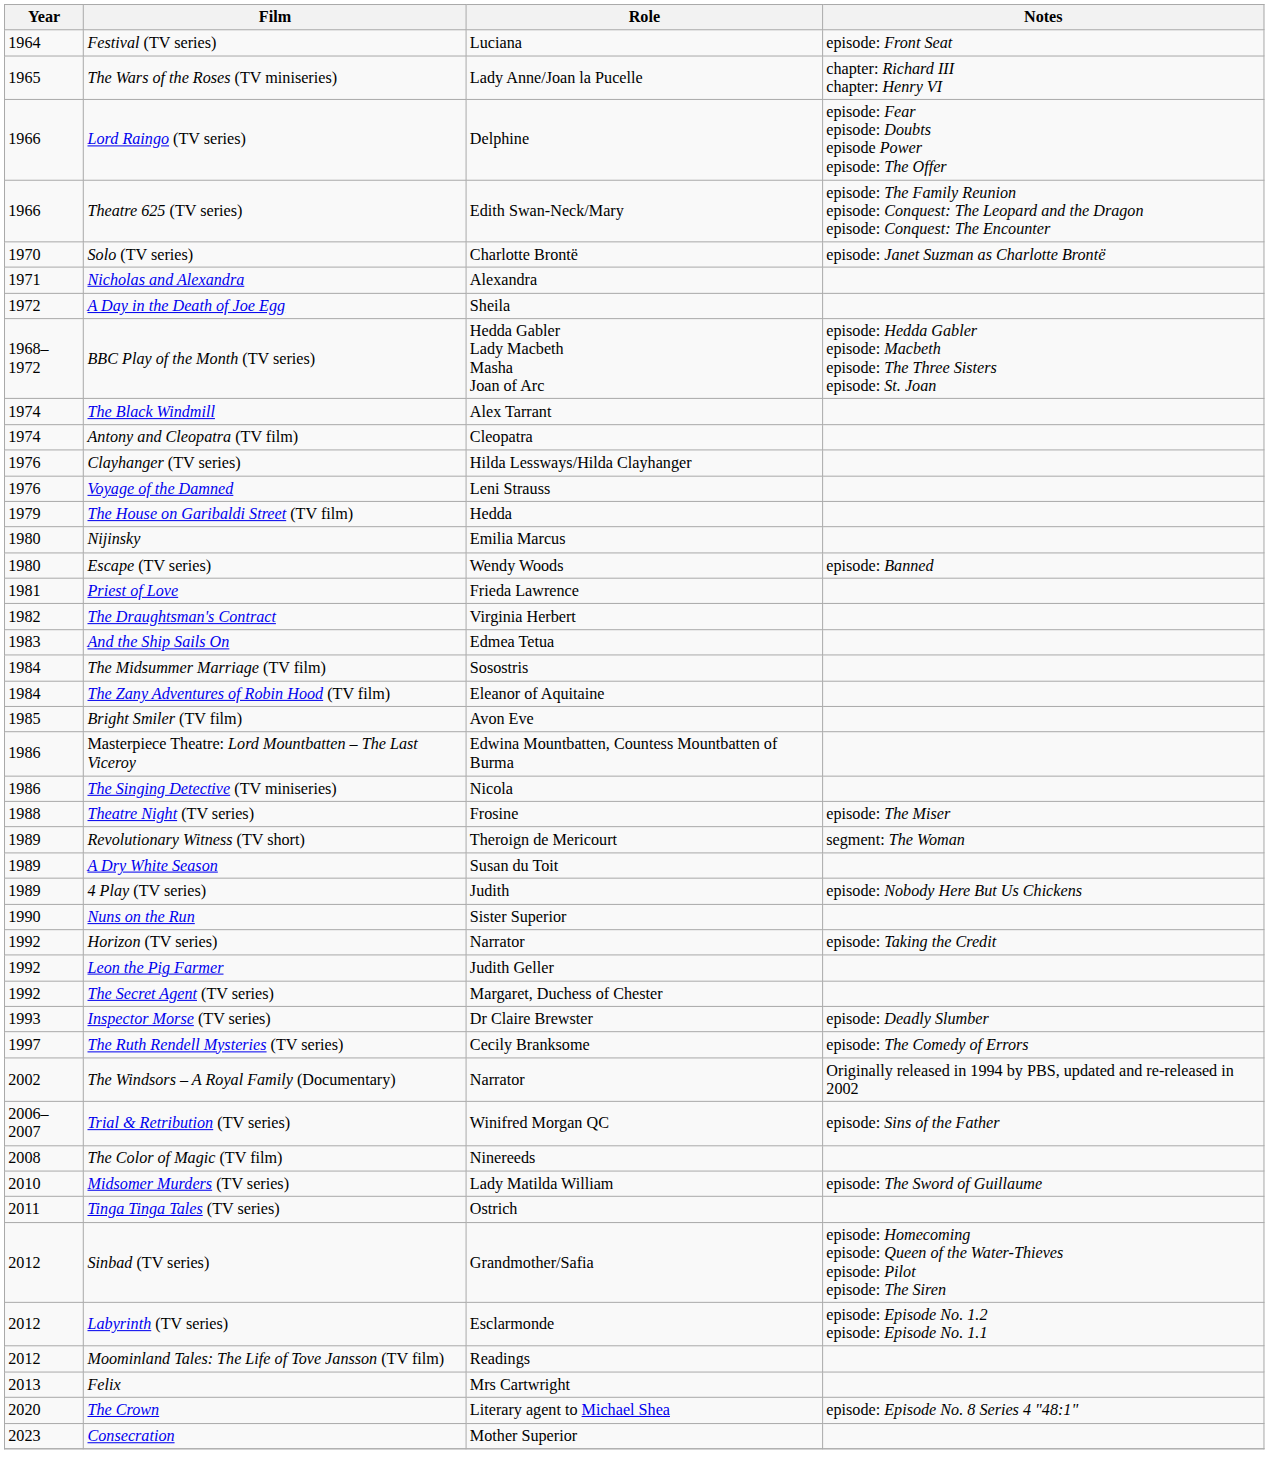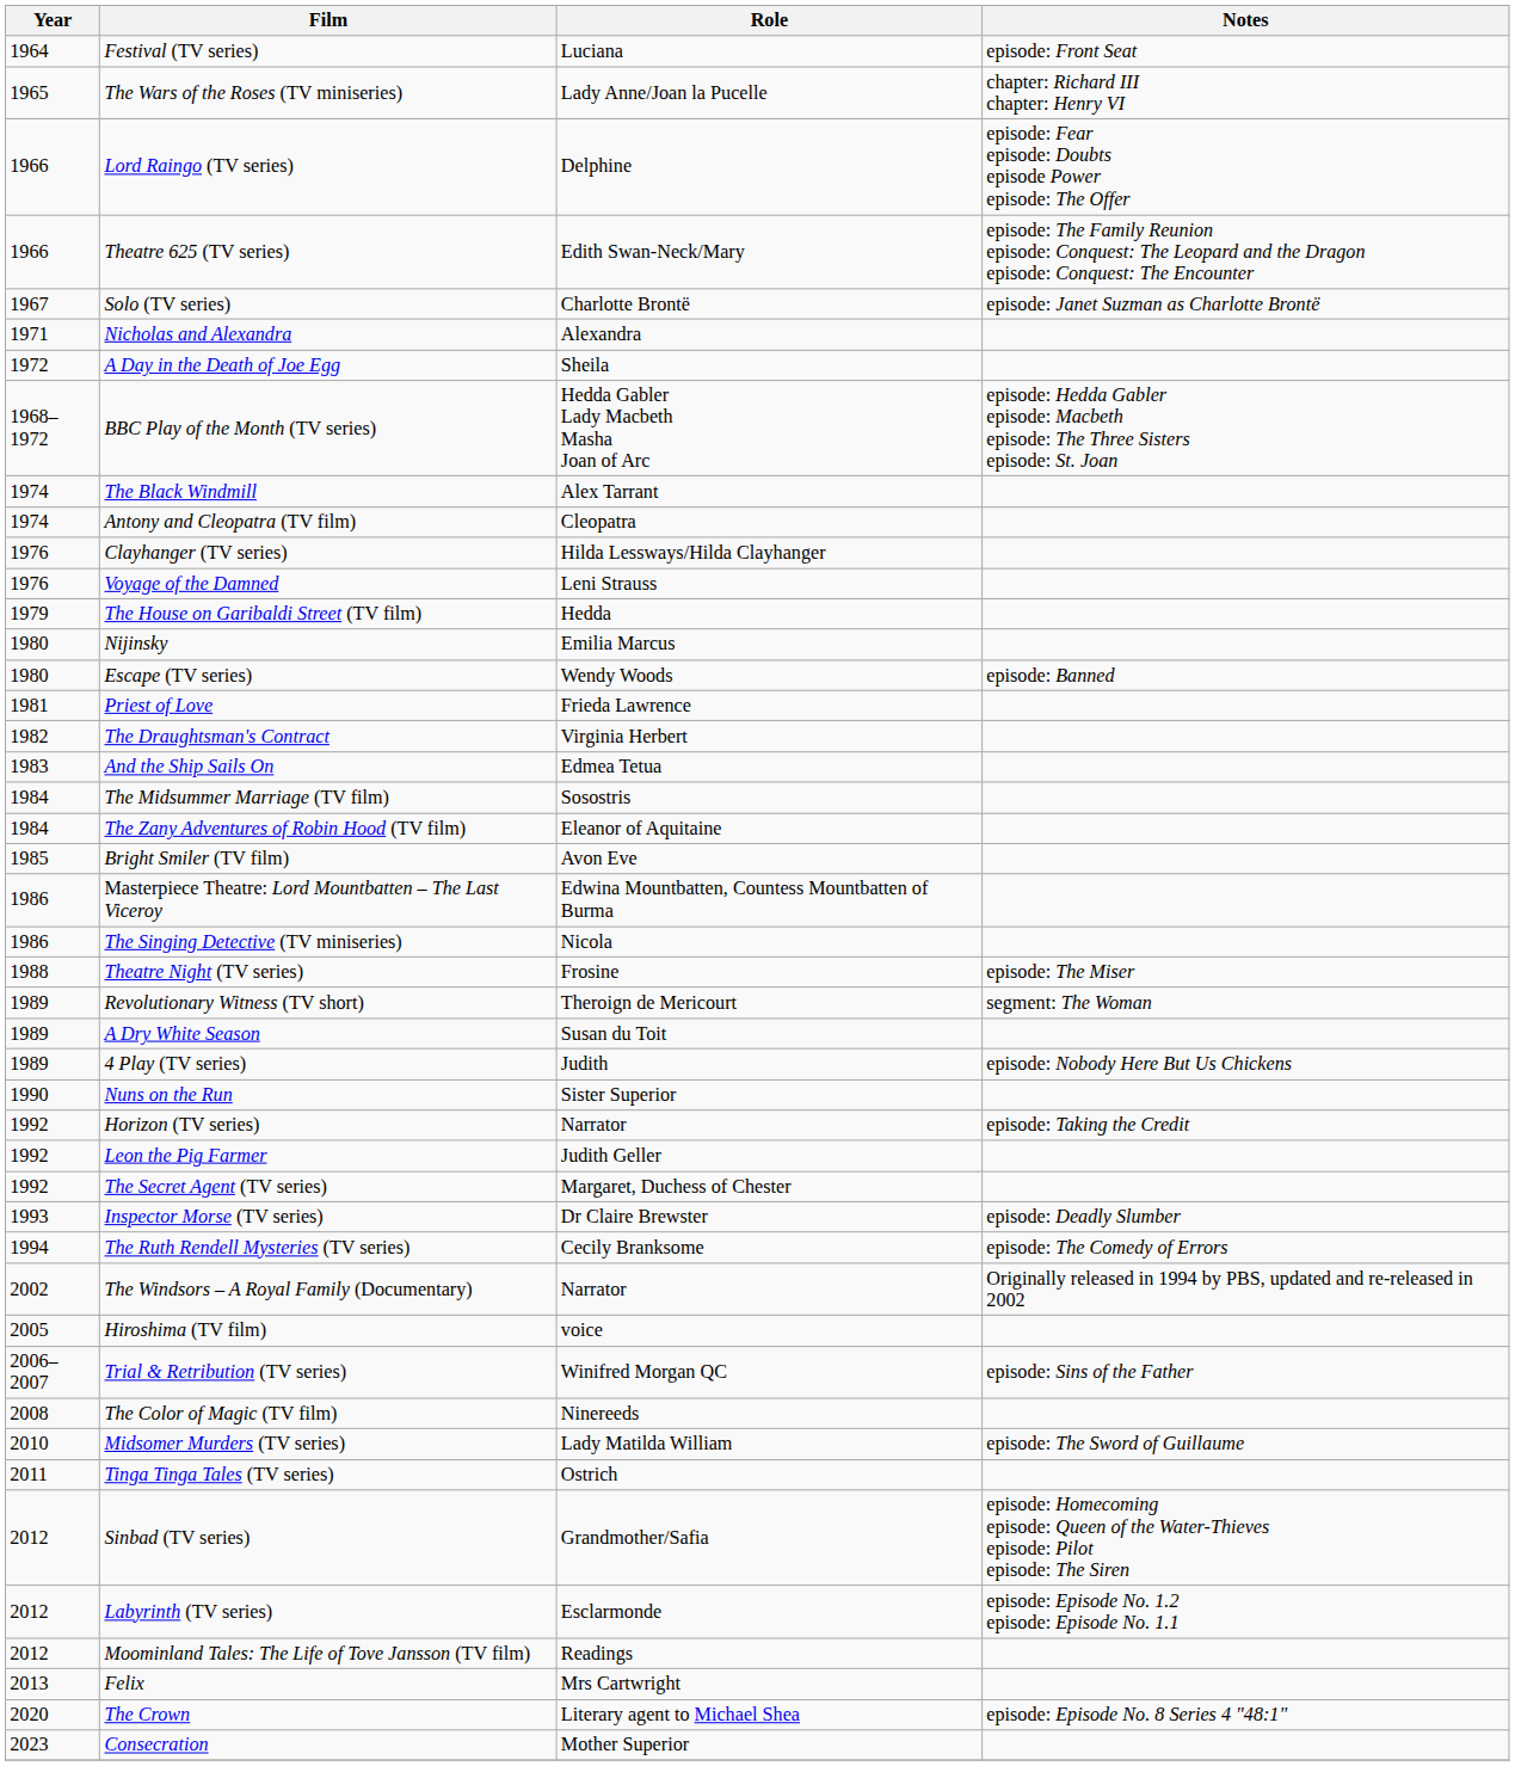 <table class="wikitable">
 <tr>
 <th>Year</th>
 <th>Film</th>
 <th>Role</th>
 <th>Notes</th>
 </tr>
 <tr>
 <td>1964</td>
 <td><em>Festival</em> (TV series)</td>
 <td>Luciana</td>
 <td>episode: <em>Front Seat</em></td>
 </tr>
 <tr>
 <td>1965</td>
 <td><em>The Wars of the Roses</em> (TV miniseries)</td>
 <td>Lady Anne/Joan la Pucelle</td>
 <td>chapter: <em>Richard III</em><br>chapter: <em>Henry VI</em></td>
 </tr>
 <tr>
 <td>1966</td>
 <td><em><a href='#'>Lord Raingo</a></em> (TV series)</td>
 <td>Delphine</td>
 <td>episode: <em>Fear</em><br>episode: <em>Doubts</em><br>episode <em>Power</em><br>episode: <em>The Offer</em></td>
 </tr>
 <tr>
 <td>1966</td>
 <td><em>Theatre 625</em> (TV series)</td>
 <td>Edith Swan-Neck/Mary</td>
 <td>episode: <em>The Family Reunion</em><br>episode: <em>Conquest: The Leopard and the Dragon</em><br>episode: <em>Conquest: The Encounter</em></td>
 </tr>
 <tr>
-<td>1970</td>
+<td>1967</td>
 <td><em>Solo</em> (TV series)</td>
 <td>Charlotte Brontë</td>
 <td>episode: <em>Janet Suzman as Charlotte Brontë</em></td>
 </tr>
 <tr>
 <td>1971</td>
 <td><em><a href='#'>Nicholas and Alexandra</a></em></td>
 <td>Alexandra</td>
 <td></td>
 </tr>
 <tr>
 <td>1972</td>
 <td><em><a href='#'>A Day in the Death of Joe Egg</a></em></td>
 <td>Sheila</td>
 <td></td>
 </tr>
 <tr>
 <td>1968–1972</td>
 <td><em>BBC Play of the Month</em> (TV series)</td>
 <td>Hedda Gabler<br>Lady Macbeth<br>Masha<br>Joan of Arc</td>
 <td>episode: <em>Hedda Gabler</em><br>episode: <em>Macbeth</em><br>episode: <em>The Three Sisters</em><br>episode: <em>St. Joan</em></td>
 </tr>
 <tr>
 <td>1974</td>
 <td><em><a href='#'>The Black Windmill</a></em></td>
 <td>Alex Tarrant</td>
 <td></td>
 </tr>
 <tr>
 <td>1974</td>
 <td><em>Antony and Cleopatra</em> (TV film)</td>
 <td>Cleopatra</td>
 <td></td>
 </tr>
 <tr>
 <td>1976</td>
 <td><em>Clayhanger</em> (TV series)</td>
 <td>Hilda Lessways/Hilda Clayhanger</td>
 <td></td>
 </tr>
 <tr>
 <td>1976</td>
 <td><em><a href='#'>Voyage of the Damned</a></em></td>
 <td>Leni Strauss</td>
 <td></td>
 </tr>
 <tr>
 <td>1979</td>
 <td><em><a href='#'>The House on Garibaldi Street</a></em> (TV film)</td>
 <td>Hedda</td>
 <td></td>
 </tr>
 <tr>
 <td>1980</td>
 <td><em>Nijinsky</em></td>
 <td>Emilia Marcus</td>
 <td></td>
 </tr>
 <tr>
 <td>1980</td>
 <td><em>Escape</em> (TV series)</td>
 <td>Wendy Woods</td>
 <td>episode: <em>Banned</em></td>
 </tr>
 <tr>
 <td>1981</td>
 <td><em><a href='#'>Priest of Love</a></em></td>
 <td>Frieda Lawrence</td>
 <td></td>
 </tr>
 <tr>
 <td>1982</td>
 <td><em><a href='#'>The Draughtsman's Contract</a></em></td>
 <td>Virginia Herbert</td>
 <td></td>
 </tr>
 <tr>
 <td>1983</td>
 <td><em><a href='#'>And the Ship Sails On</a></em></td>
 <td>Edmea Tetua</td>
 <td></td>
 </tr>
 <tr>
 <td>1984</td>
 <td><em>The Midsummer Marriage</em> (TV film)</td>
 <td>Sosostris</td>
 <td></td>
 </tr>
 <tr>
 <td>1984</td>
 <td><em><a href='#'>The Zany Adventures of Robin Hood</a></em> (TV film)</td>
 <td>Eleanor of Aquitaine</td>
 <td></td>
 </tr>
 <tr>
 <td>1985</td>
 <td><em>Bright Smiler</em> (TV film)</td>
 <td>Avon Eve</td>
 <td></td>
 </tr>
 <tr>
 <td>1986</td>
 <td>Masterpiece Theatre: <em>Lord Mountbatten – The Last Viceroy</em></td>
 <td>Edwina Mountbatten, Countess Mountbatten of Burma</td>
 <td></td>
 </tr>
 <tr>
 <td>1986</td>
 <td><em><a href='#'>The Singing Detective</a></em> (TV miniseries)</td>
 <td>Nicola</td>
 <td></td>
 </tr>
 <tr>
 <td>1988</td>
 <td><em><a href='#'>Theatre Night</a></em> (TV series)</td>
 <td>Frosine</td>
 <td>episode: <em>The Miser</em></td>
 </tr>
 <tr>
 <td>1989</td>
 <td><em>Revolutionary Witness</em> (TV short)</td>
 <td>Theroign de Mericourt</td>
 <td>segment: <em>The Woman</em></td>
 </tr>
 <tr>
 <td>1989</td>
 <td><em><a href='#'>A Dry White Season</a></em></td>
 <td>Susan du Toit</td>
 <td></td>
 </tr>
 <tr>
 <td>1989</td>
 <td><em>4 Play</em> (TV series)</td>
 <td>Judith</td>
 <td>episode: <em>Nobody Here But Us Chickens</em></td>
 </tr>
 <tr>
 <td>1990</td>
 <td><em><a href='#'>Nuns on the Run</a></em></td>
 <td>Sister Superior</td>
 <td></td>
 </tr>
 <tr>
 <td>1992</td>
 <td><em>Horizon</em> (TV series)</td>
 <td>Narrator</td>
 <td>episode: <em>Taking the Credit</em></td>
 </tr>
 <tr>
 <td>1992</td>
 <td><em><a href='#'>Leon the Pig Farmer</a></em></td>
 <td>Judith Geller</td>
 <td></td>
 </tr>
 <tr>
 <td>1992</td>
 <td><em><a href='#'>The Secret Agent</a></em> (TV series)</td>
 <td>Margaret, Duchess of Chester</td>
 <td></td>
 </tr>
 <tr>
 <td>1993</td>
 <td><em><a href='#'>Inspector Morse</a></em> (TV series)</td>
 <td>Dr Claire Brewster</td>
 <td>episode: <em>Deadly Slumber</em></td>
 </tr>
 <tr>
-<td>1997</td>
+<td>1994</td>
 <td><em><a href='#'>The Ruth Rendell Mysteries</a></em> (TV series)</td>
 <td>Cecily Branksome</td>
 <td>episode: <em>The Comedy of Errors</em></td>
 </tr>
 <tr>
 <td>2002</td>
 <td><em>The Windsors – A Royal Family</em> (Documentary)</td>
 <td>Narrator</td>
 <td>Originally released in 1994 by PBS, updated and re-released in 2002</td>
+</tr>
+<tr>
+<td>2005</td>
+<td><em>Hiroshima</em> (TV film)</td>
+<td>voice</td>
+<td></td>
 </tr>
 <tr>
 <td>2006–2007</td>
 <td><em><a href='#'>Trial & Retribution</a></em> (TV series)</td>
 <td>Winifred Morgan QC</td>
 <td>episode: <em>Sins of the Father</em></td>
 </tr>
 <tr>
 <td>2008</td>
 <td><em>The Color of Magic</em> (TV film)</td>
 <td>Ninereeds</td>
 <td></td>
 </tr>
 <tr>
 <td>2010</td>
 <td><em><a href='#'>Midsomer Murders</a></em> (TV series)</td>
 <td>Lady Matilda William</td>
 <td>episode: <em>The Sword of Guillaume</em></td>
 </tr>
 <tr>
 <td>2011</td>
 <td><em><a href='#'>Tinga Tinga Tales</a></em> (TV series)</td>
 <td>Ostrich</td>
 <td></td>
 </tr>
 <tr>
 <td>2012</td>
 <td><em>Sinbad</em> (TV series)</td>
 <td>Grandmother/Safia</td>
 <td>episode: <em>Homecoming</em><br>episode: <em>Queen of the Water-Thieves</em><br>episode: <em>Pilot</em><br>episode: <em>The Siren</em></td>
 </tr>
 <tr>
 <td>2012</td>
 <td><em><a href='#'>Labyrinth</a></em> (TV series)</td>
 <td>Esclarmonde</td>
 <td>episode: <em>Episode No. 1.2</em><br>episode: <em>Episode No. 1.1</em></td>
 </tr>
 <tr>
 <td>2012</td>
 <td><em>Moominland Tales: The Life of Tove Jansson</em> (TV film)</td>
 <td>Readings</td>
 <td></td>
 </tr>
 <tr>
 <td>2013</td>
 <td><em>Felix</em></td>
 <td>Mrs Cartwright</td>
 <td></td>
 </tr>
 <tr>
 <td>2020</td>
 <td><em><a href='#'>The Crown</a></em></td>
 <td>Literary agent to <a href='#'>Michael Shea</a></td>
 <td>episode: <em>Episode No. 8 Series 4 "48:1"</em></td>
 </tr>
 <tr>
 <td>2023</td>
 <td><em><a href='#'>Consecration</a></em></td>
 <td>Mother Superior</td>
 <td></td>
 </tr>
 <tr>
 </tr>
 </table>
